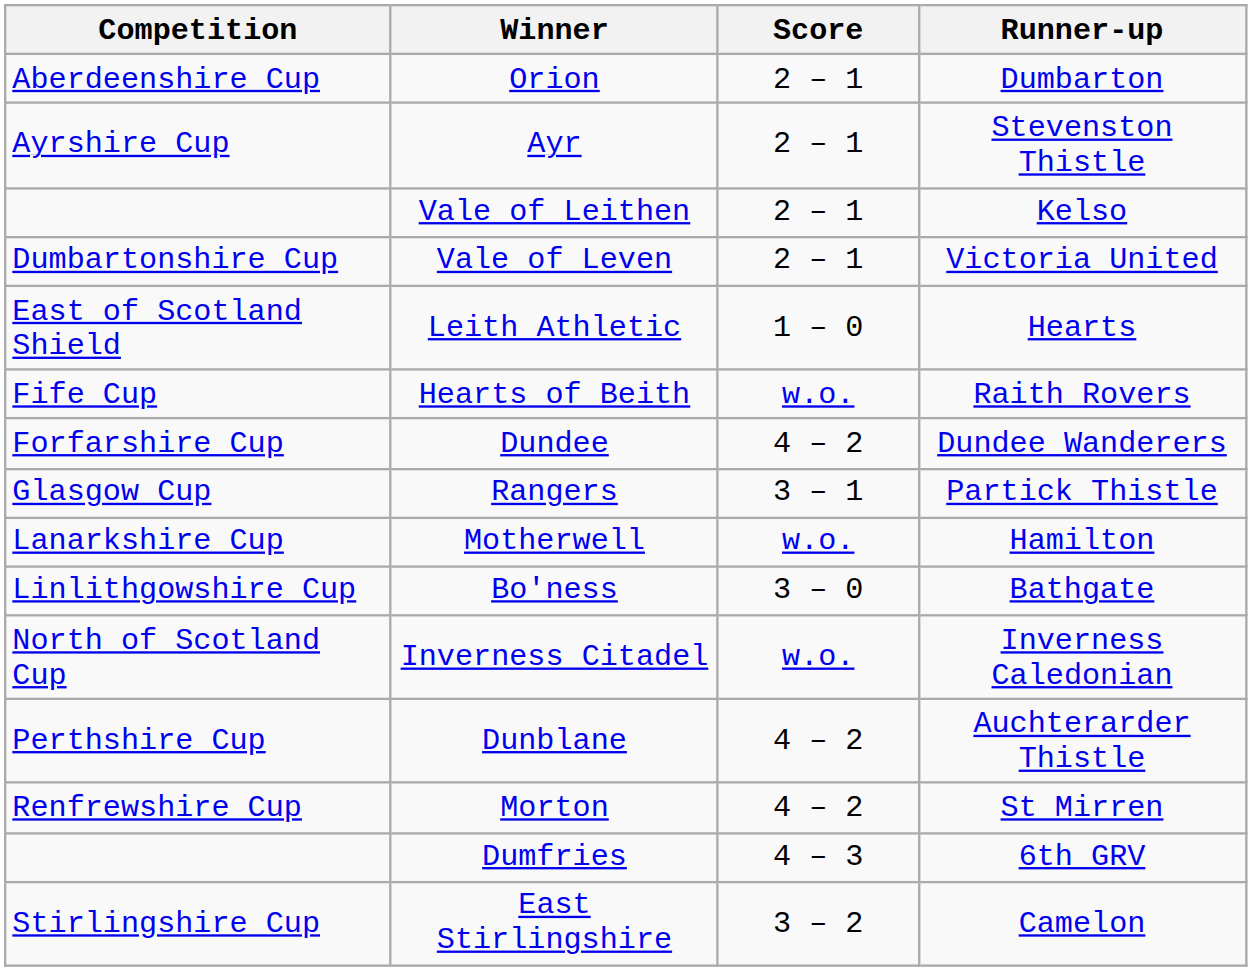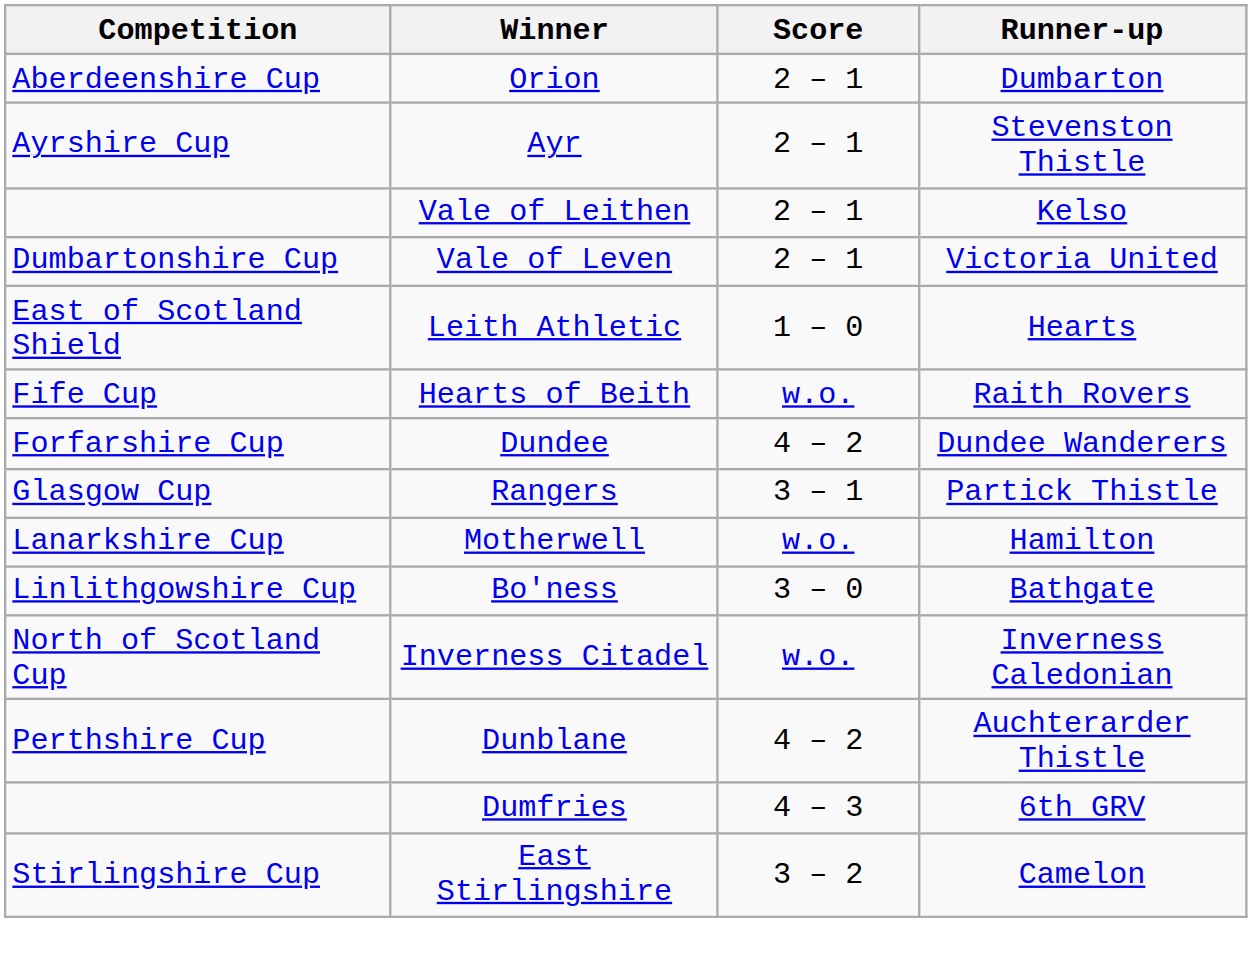 <table class="wikitable" style="text-align: center;">
 <tr>
 <th width=160>Competition</th>
 <th width=135>Winner</th>
 <th width=80>Score</th>
 <th width=135>Runner-up</th>
 </tr>
 <tr>
 <td align=left><a href='#'>Aberdeenshire Cup</a></td>
 <td><a href='#'>Orion</a></td>
 <td>2 – 1</td>
 <td><a href='#'>Dumbarton</a></td>
 </tr>
 <tr>
 <td align=left><a href='#'>Ayrshire Cup</a></td>
 <td><a href='#'>Ayr</a></td>
 <td>2 – 1</td>
 <td><a href='#'>Stevenston Thistle</a></td>
 </tr>
 <tr>
 <td align=left></td>
 <td><a href='#'>Vale of Leithen</a></td>
 <td>2 – 1</td>
 <td><a href='#'>Kelso</a></td>
 </tr>
 <tr>
 <td align=left><a href='#'>Dumbartonshire Cup</a></td>
 <td><a href='#'>Vale of Leven</a></td>
 <td>2 – 1</td>
 <td><a href='#'>Victoria United</a></td>
 </tr>
 <tr>
 <td align=left><a href='#'>East of Scotland Shield</a></td>
 <td><a href='#'>Leith Athletic</a></td>
 <td>1 – 0</td>
 <td><a href='#'>Hearts</a></td>
 </tr>
 <tr>
 <td align=left><a href='#'>Fife Cup</a></td>
 <td><a href='#'>Hearts of Beith</a></td>
 <td><a href='#'>w.o.</a></td>
 <td><a href='#'>Raith Rovers</a></td>
 </tr>
 <tr>
 <td align=left><a href='#'>Forfarshire Cup</a></td>
 <td><a href='#'>Dundee</a></td>
 <td>4 – 2</td>
 <td><a href='#'>Dundee Wanderers</a></td>
 </tr>
 <tr>
 <td align=left><a href='#'>Glasgow Cup</a></td>
 <td><a href='#'>Rangers</a></td>
 <td>3 – 1</td>
 <td><a href='#'>Partick Thistle</a></td>
 </tr>
 <tr>
 <td align=left><a href='#'>Lanarkshire Cup</a></td>
 <td><a href='#'>Motherwell</a></td>
 <td><a href='#'>w.o.</a></td>
 <td><a href='#'>Hamilton</a></td>
 </tr>
 <tr>
 <td align=left><a href='#'>Linlithgowshire Cup</a></td>
 <td><a href='#'>Bo'ness</a></td>
 <td>3 – 0</td>
 <td><a href='#'>Bathgate</a></td>
 </tr>
 <tr>
 <td align=left><a href='#'>North of Scotland Cup</a></td>
 <td><a href='#'>Inverness Citadel</a></td>
 <td><a href='#'>w.o.</a></td>
 <td><a href='#'>Inverness Caledonian</a></td>
 </tr>
 <tr>
 <td align=left><a href='#'>Perthshire Cup</a></td>
 <td><a href='#'>Dunblane</a></td>
 <td>4 – 2</td>
 <td><a href='#'>Auchterarder Thistle</a></td>
 </tr>
 <tr>
-<td align=left><a href='#'>Renfrewshire Cup</a></td>
-<td><a href='#'>Morton</a></td>
-<td>4 – 2</td>
-<td><a href='#'>St Mirren</a></td>
-</tr>
-<tr>
 <td align=left></td>
 <td><a href='#'>Dumfries</a></td>
 <td>4 – 3</td>
 <td><a href='#'>6th GRV</a></td>
 </tr>
 <tr>
 <td align=left><a href='#'>Stirlingshire Cup</a></td>
 <td><a href='#'>East Stirlingshire</a></td>
 <td>3 – 2</td>
 <td><a href='#'>Camelon</a></td>
 </tr>
 </table>
